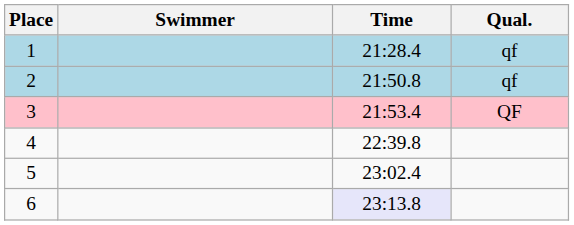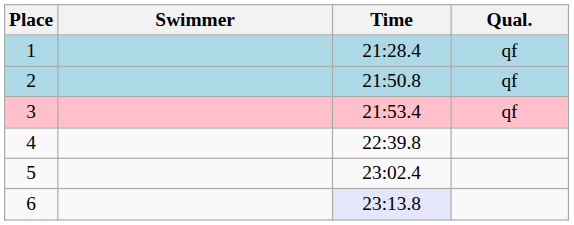 <table class=wikitable style="text-align:center">
 <tr>
 <th>Place</th>
 <th width=220>Swimmer</th>
 <th width=90>Time</th>
 <th width=90>Qual.</th>
 </tr>
 <tr bgcolor=lightblue>
 <td>1</td>
 <td align=left></td>
 <td>21:28.4</td>
 <td>qf</td>
 </tr>
 <tr bgcolor=lightblue>
 <td>2</td>
 <td align=left></td>
 <td>21:50.8</td>
 <td>qf</td>
 </tr>
 <tr bgcolor=pink>
 <td>3</td>
 <td align=left></td>
 <td>21:53.4</td>
-<td>QF</td>
+<td>qf</td>
 </tr>
 <tr>
 <td>4</td>
 <td align=left></td>
 <td>22:39.8</td>
 <td></td>
 </tr>
 <tr>
 <td>5</td>
 <td align=left></td>
 <td>23:02.4</td>
 <td></td>
 </tr>
 <tr>
 <td>6</td>
 <td align=left></td>
 <td style="background: lavender;">23:13.8</td>
 <td></td>
 </tr>
 </table>
